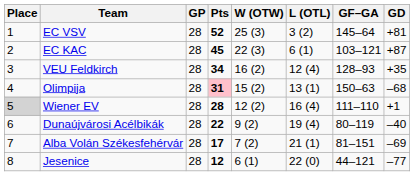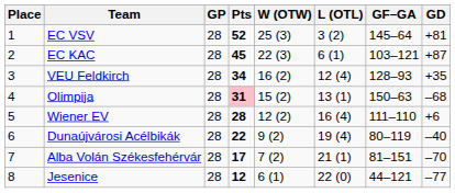 <table class="wikitable">
 <tr style="background-color:#c0c0c0;">
 <th>Place</th>
 <th>Team</th>
 <th>GP</th>
 <th>Pts</th>
 <th>W (OTW)</th>
 <th>L (OTL)</th>
 <th>GF–GA</th>
 <th>GD</th>
 </tr>
 <tr>
 <td>1</td>
 <td><a href='#'>EC VSV</a></td>
 <td>28</td>
 <td><strong>52</strong></td>
 <td>25 (3)</td>
 <td>3 (2)</td>
 <td>145–64</td>
 <td>+81</td>
 </tr>
 <tr>
 <td>2</td>
 <td><a href='#'>EC KAC</a></td>
 <td>28</td>
 <td><strong>45</strong></td>
 <td>22 (3)</td>
 <td>6 (1)</td>
 <td>103–121</td>
 <td>+87</td>
 </tr>
 <tr>
 <td>3</td>
 <td><a href='#'>VEU Feldkirch</a></td>
 <td>28</td>
 <td><strong>34</strong></td>
 <td>16 (2)</td>
 <td>12 (4)</td>
 <td>128–93</td>
 <td>+35</td>
 </tr>
 <tr>
 <td>4</td>
 <td><a href='#'>Olimpija</a></td>
 <td>28</td>
 <td style="background: pink;"><strong>31</strong></td>
 <td>15 (2)</td>
 <td>13 (1)</td>
 <td>150–63</td>
 <td>–68</td>
 </tr>
 <tr>
-<td style="background: lightgrey;">5</td>
+<td>5</td>
 <td><a href='#'>Wiener EV</a></td>
 <td>28</td>
 <td><strong>28</strong></td>
 <td>12 (2)</td>
 <td>16 (4)</td>
 <td>111–110</td>
-<td>+1</td>
+<td>+6</td>
 </tr>
 <tr>
 <td>6</td>
 <td><a href='#'>Dunaújvárosi Acélbikák</a></td>
 <td>28</td>
 <td><strong>22</strong></td>
 <td>9 (2)</td>
 <td>19 (4)</td>
 <td>80–119</td>
 <td>–40</td>
 </tr>
 <tr>
 <td>7</td>
 <td><a href='#'>Alba Volán Székesfehérvár</a></td>
 <td>28</td>
 <td><strong>17</strong></td>
 <td>7 (2)</td>
 <td>21 (1)</td>
 <td>81–151</td>
-<td>–69</td>
+<td>–70</td>
 </tr>
 <tr>
 <td>8</td>
 <td><a href='#'>Jesenice</a></td>
 <td>28</td>
 <td><strong>12</strong></td>
 <td>6 (1)</td>
 <td>22 (0)</td>
 <td>44–121</td>
 <td>–77</td>
 </tr>
 </table>
